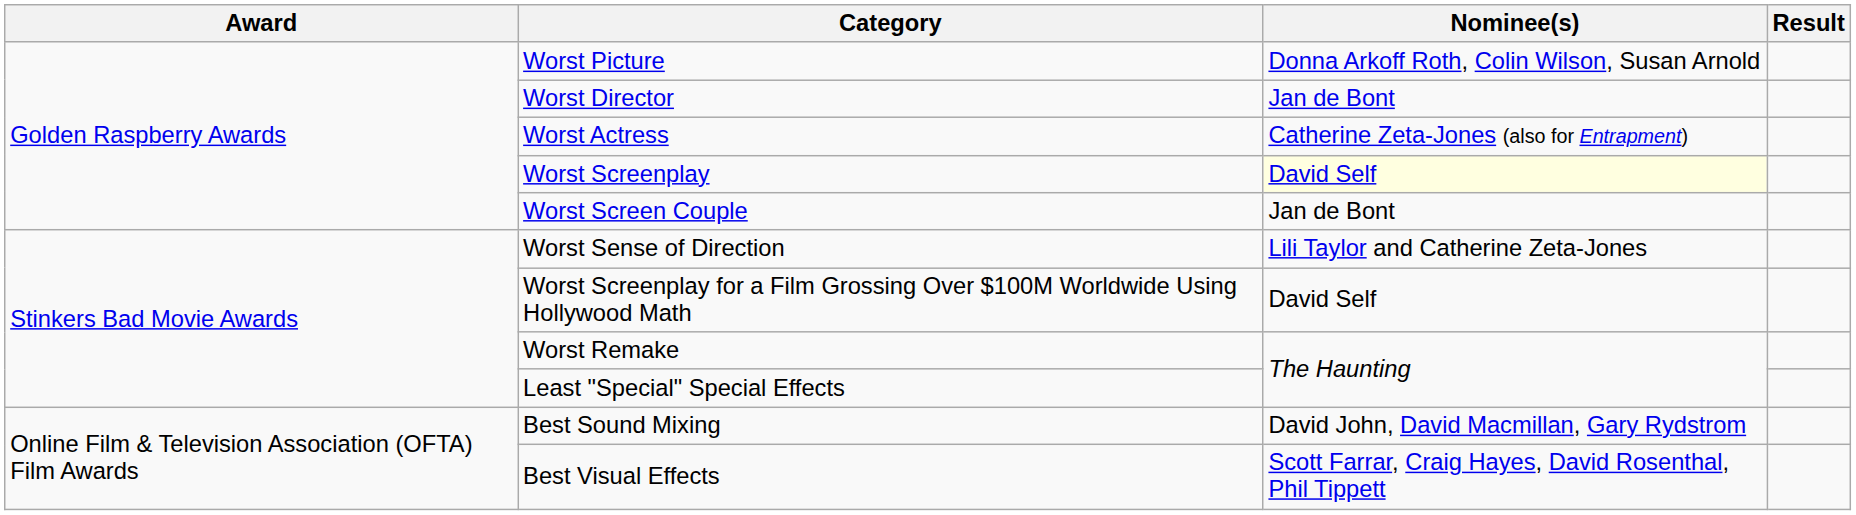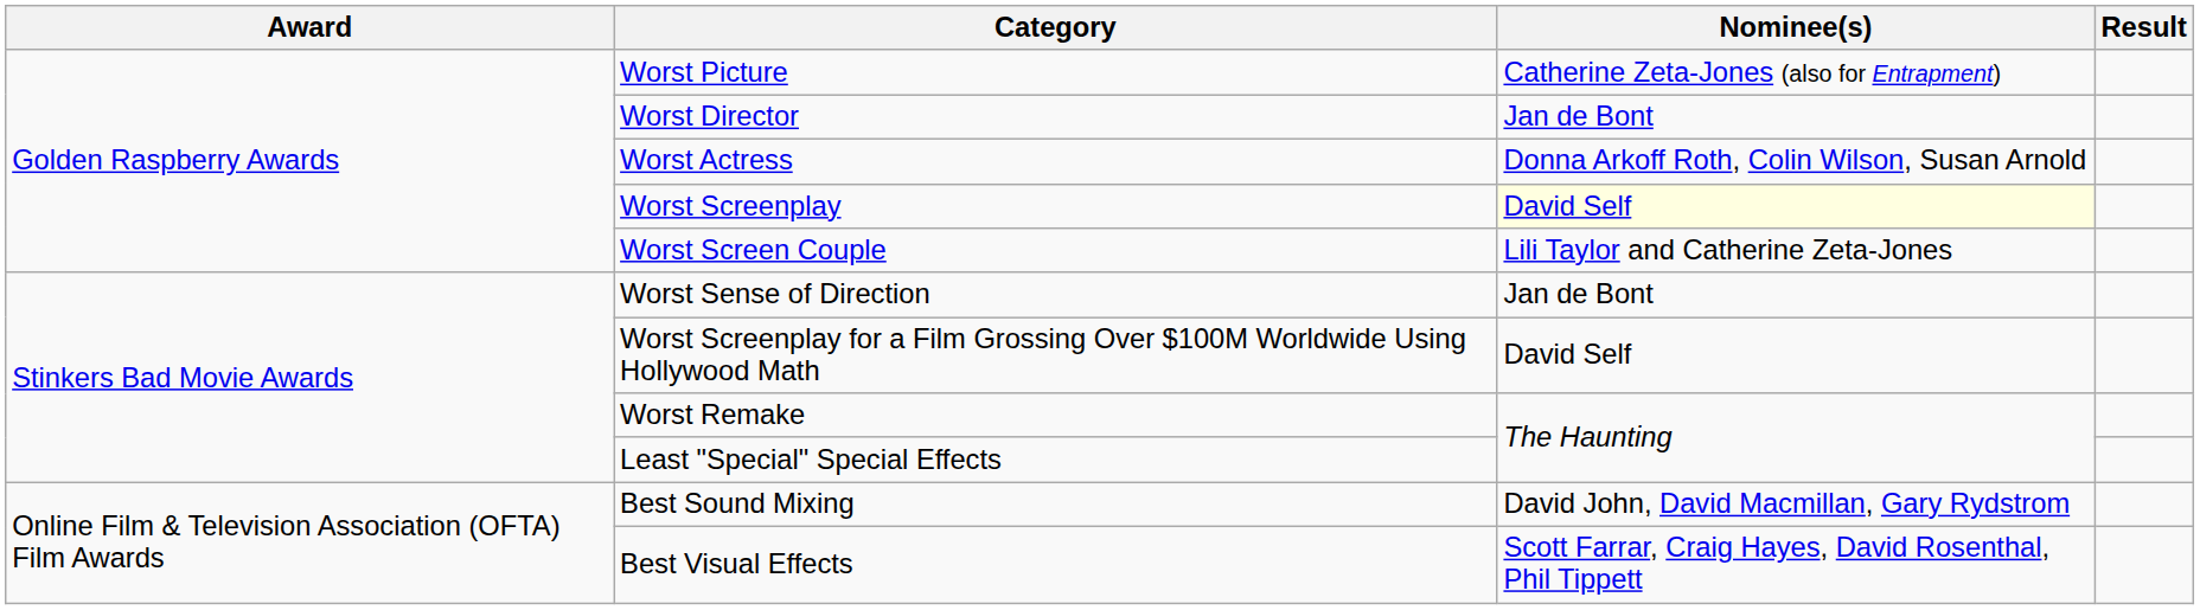 <table class="wikitable plainrowheaders">
 <tr>
 <th>Award</th>
 <th>Category</th>
 <th>Nominee(s)</th>
 <th>Result</th>
 </tr>
 <tr>
 <td rowspan="5"><a href='#'>Golden Raspberry Awards</a></td>
 <td><a href='#'>Worst Picture</a></td>
-<td><a href='#'>Donna Arkoff Roth</a>, <a href='#'>Colin Wilson</a>, Susan Arnold</td>
+<td><a href='#'>Catherine Zeta-Jones</a> <small>(also for <em><a href='#'>Entrapment</a></em>)</small></td>
 <td></td>
 </tr>
 <tr>
 <td><a href='#'>Worst Director</a></td>
 <td><a href='#'>Jan de Bont</a></td>
 <td></td>
 </tr>
 <tr>
 <td><a href='#'>Worst Actress</a></td>
-<td><a href='#'>Catherine Zeta-Jones</a> <small>(also for <em><a href='#'>Entrapment</a></em>)</small></td>
+<td><a href='#'>Donna Arkoff Roth</a>, <a href='#'>Colin Wilson</a>, Susan Arnold</td>
 <td></td>
 </tr>
 <tr>
 <td><a href='#'>Worst Screenplay</a></td>
 <td style="background: lightyellow;"><a href='#'>David Self</a></td>
 <td></td>
 </tr>
 <tr>
 <td><a href='#'>Worst Screen Couple</a></td>
-<td>Jan de Bont</td>
+<td><a href='#'>Lili Taylor</a> and Catherine Zeta-Jones</td>
 <td></td>
 </tr>
 <tr>
 <td rowspan="4"><a href='#'>Stinkers Bad Movie Awards</a></td>
 <td>Worst Sense of Direction</td>
-<td><a href='#'>Lili Taylor</a> and Catherine Zeta-Jones</td>
+<td>Jan de Bont</td>
 <td></td>
 </tr>
 <tr>
 <td>Worst Screenplay for a Film Grossing Over $100M Worldwide Using Hollywood Math</td>
 <td>David Self</td>
 <td></td>
 </tr>
 <tr>
 <td>Worst Remake</td>
 <td rowspan="2"><em>The Haunting</em></td>
 <td></td>
 </tr>
 <tr>
 <td>Least "Special" Special Effects</td>
 <td></td>
 </tr>
 <tr>
 <td rowspan="2">Online Film & Television Association (OFTA) Film Awards</td>
 <td>Best Sound Mixing</td>
 <td>David John, <a href='#'>David Macmillan</a>, <a href='#'>Gary Rydstrom</a></td>
 <td></td>
 </tr>
 <tr>
 <td>Best Visual Effects</td>
 <td><a href='#'>Scott Farrar</a>, <a href='#'>Craig Hayes</a>, <a href='#'>David Rosenthal</a>, <a href='#'>Phil Tippett</a></td>
 <td></td>
 </tr>
 </table>
